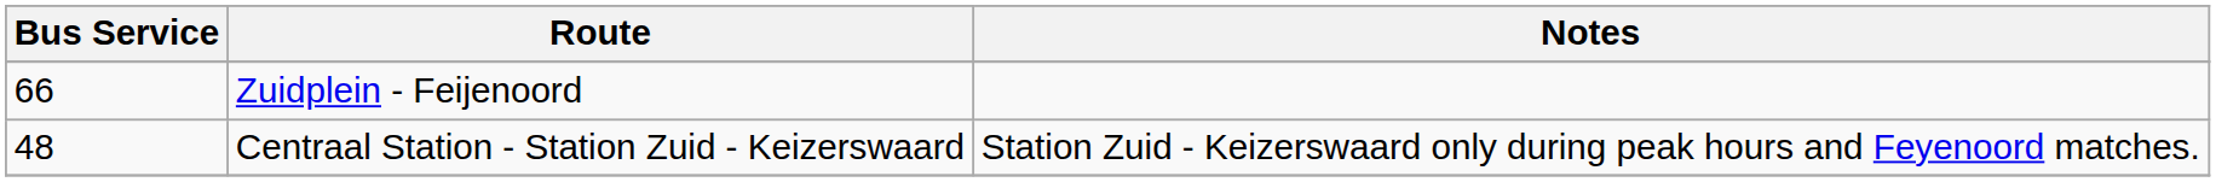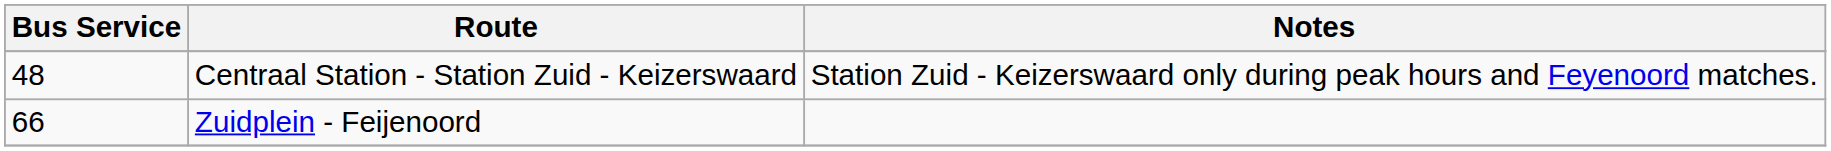 <table class="wikitable" border="1">
 <tr>
 <th>Bus Service</th>
 <th>Route</th>
 <th>Notes</th>
 </tr>
 <tr>
 </tr>
 <tr>
+<td>48</td>
+<td>Centraal Station - Station Zuid - Keizerswaard</td>
+<td>Station Zuid - Keizerswaard only during peak hours and <a href='#'>Feyenoord</a> matches.</td>
+</tr>
+<tr>
 <td>66</td>
 <td><a href='#'>Zuidplein</a> - Feijenoord</td>
 <td></td>
 </tr>
 <tr>
-<td>48</td>
-<td>Centraal Station - Station Zuid - Keizerswaard</td>
-<td>Station Zuid - Keizerswaard only during peak hours and <a href='#'>Feyenoord</a> matches.</td>
-</tr>
-<tr>
 </tr>
 </table>
